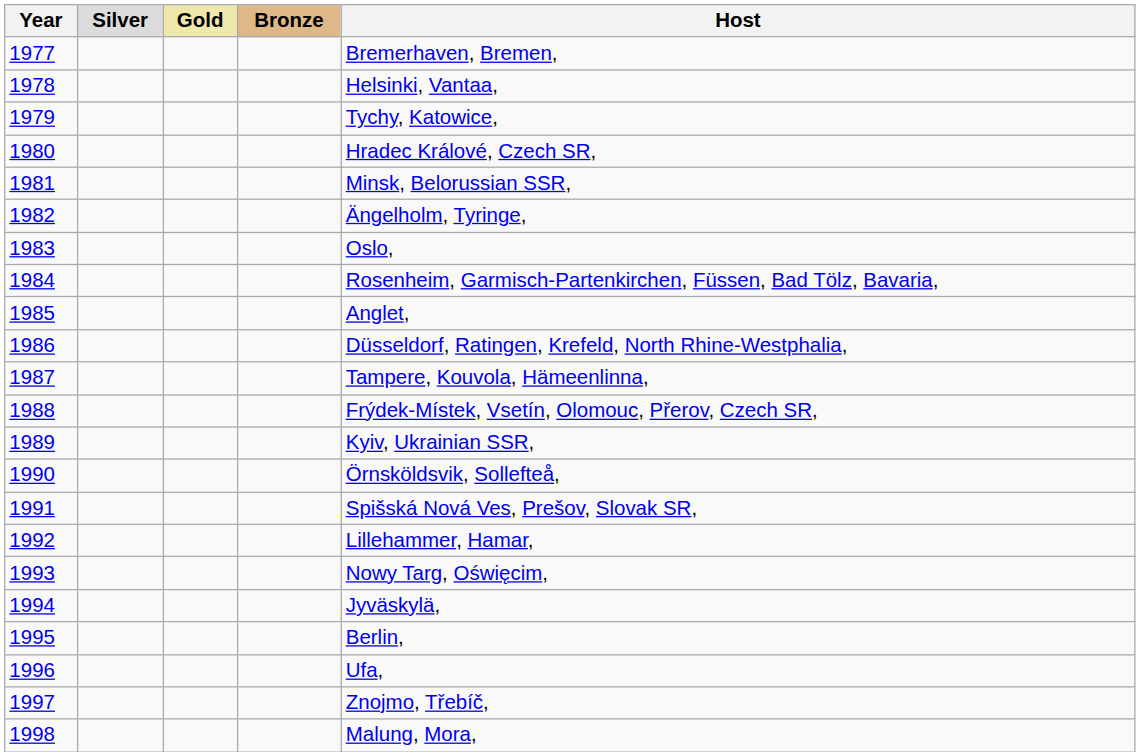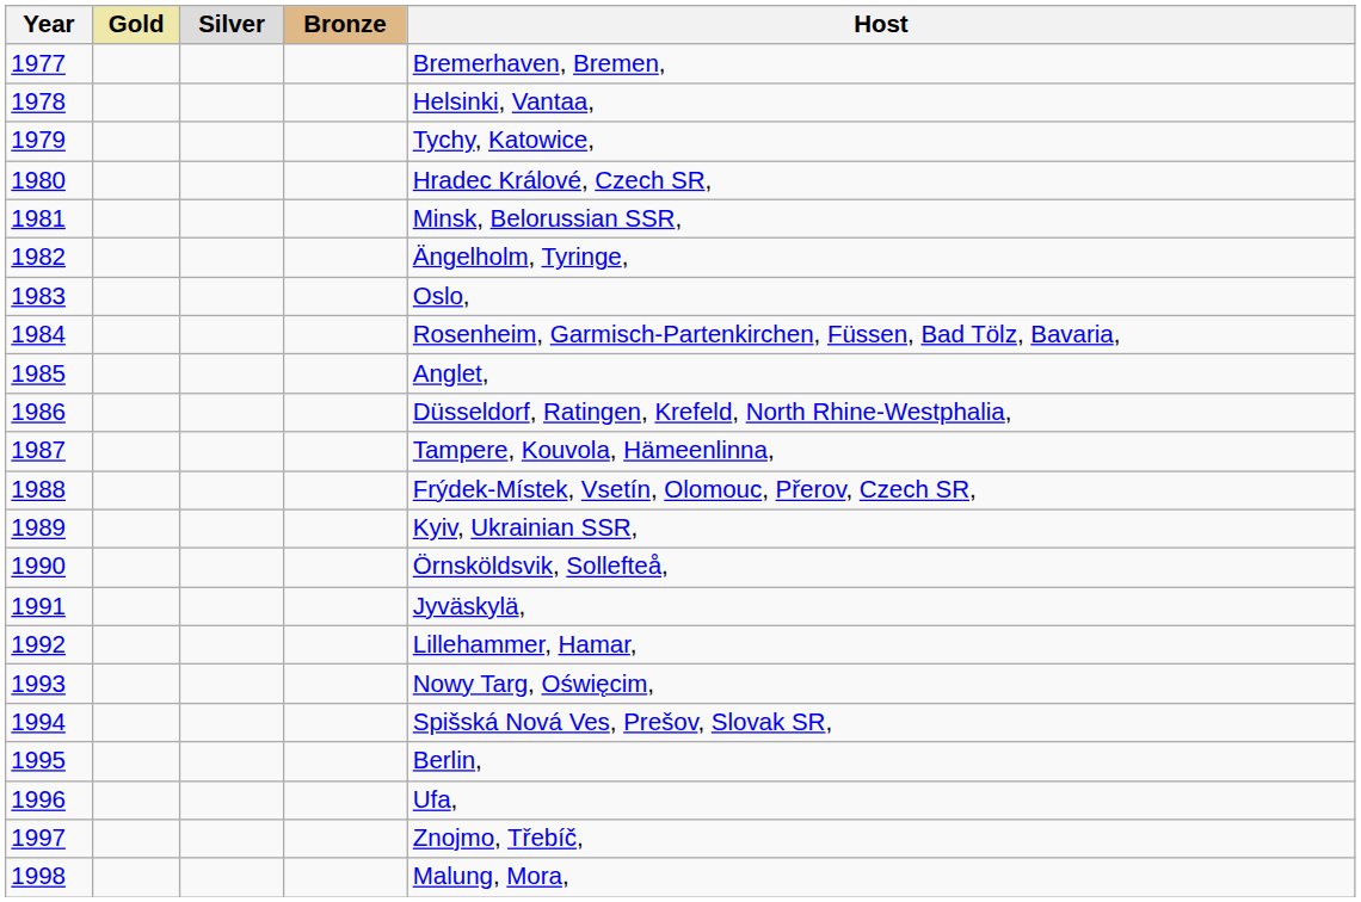 <table class="wikitable" width=100%>
 <tr bgcolor="#efefef" align=left>
 <th>Year</th>
+<th style="background-color:#EEE8AA;"><strong>Gold</strong></th>
 <th style="background-color:#DCDCDC;"><strong>Silver</strong></th>
-<th style="background-color:#EEE8AA;"><strong>Gold</strong></th>
 <th style="background-color:#DEB887;"><strong>Bronze</strong></th>
 <th>Host</th>
 </tr>
 <tr>
 <td><a href='#'>1977</a></td>
 <td></td>
 <td></td>
 <td></td>
 <td><a href='#'>Bremerhaven</a>, <a href='#'>Bremen</a>, </td>
 </tr>
 <tr>
 <td><a href='#'>1978</a></td>
 <td></td>
 <td></td>
 <td></td>
 <td><a href='#'>Helsinki</a>, <a href='#'>Vantaa</a>, </td>
 </tr>
 <tr>
 <td><a href='#'>1979</a></td>
 <td></td>
 <td></td>
 <td></td>
 <td><a href='#'>Tychy</a>, <a href='#'>Katowice</a>, </td>
 </tr>
 <tr>
 <td><a href='#'>1980</a></td>
 <td></td>
 <td></td>
 <td></td>
 <td><a href='#'>Hradec Králové</a>, <a href='#'>Czech SR</a>, </td>
 </tr>
 <tr>
 <td><a href='#'>1981</a></td>
 <td></td>
 <td></td>
 <td></td>
 <td><a href='#'>Minsk</a>, <a href='#'>Belorussian SSR</a>, </td>
 </tr>
 <tr>
 <td><a href='#'>1982</a></td>
 <td></td>
 <td></td>
 <td></td>
 <td><a href='#'>Ängelholm</a>, <a href='#'>Tyringe</a>, </td>
 </tr>
 <tr>
 <td><a href='#'>1983</a></td>
 <td></td>
 <td></td>
 <td></td>
 <td><a href='#'>Oslo</a>, </td>
 </tr>
 <tr>
 <td><a href='#'>1984</a></td>
 <td></td>
 <td></td>
 <td></td>
 <td><a href='#'>Rosenheim</a>, <a href='#'>Garmisch-Partenkirchen</a>, <a href='#'>Füssen</a>, <a href='#'>Bad Tölz</a>, <a href='#'>Bavaria</a>, </td>
 </tr>
 <tr>
 <td><a href='#'>1985</a></td>
 <td></td>
 <td></td>
 <td></td>
 <td><a href='#'>Anglet</a>, </td>
 </tr>
 <tr>
 <td><a href='#'>1986</a></td>
 <td></td>
 <td></td>
 <td></td>
 <td><a href='#'>Düsseldorf</a>, <a href='#'>Ratingen</a>, <a href='#'>Krefeld</a>, <a href='#'>North Rhine-Westphalia</a>, </td>
 </tr>
 <tr>
 <td><a href='#'>1987</a></td>
 <td></td>
 <td></td>
 <td></td>
 <td><a href='#'>Tampere</a>, <a href='#'>Kouvola</a>, <a href='#'>Hämeenlinna</a>, </td>
 </tr>
 <tr>
 <td><a href='#'>1988</a></td>
 <td></td>
 <td></td>
 <td></td>
 <td><a href='#'>Frýdek-Místek</a>, <a href='#'>Vsetín</a>, <a href='#'>Olomouc</a>, <a href='#'>Přerov</a>, <a href='#'>Czech SR</a>, </td>
 </tr>
 <tr>
 <td><a href='#'>1989</a></td>
 <td></td>
 <td></td>
 <td></td>
 <td><a href='#'>Kyiv</a>, <a href='#'>Ukrainian SSR</a>, </td>
 </tr>
 <tr>
 <td><a href='#'>1990</a></td>
 <td></td>
 <td></td>
 <td></td>
 <td><a href='#'>Örnsköldsvik</a>, <a href='#'>Sollefteå</a>, </td>
 </tr>
 <tr>
 <td><a href='#'>1991</a></td>
 <td></td>
 <td></td>
 <td></td>
-<td><a href='#'>Spišská Nová Ves</a>, <a href='#'>Prešov</a>, <a href='#'>Slovak SR</a>, </td>
+<td><a href='#'>Jyväskylä</a>, </td>
 </tr>
 <tr>
 <td><a href='#'>1992</a></td>
 <td></td>
 <td></td>
 <td></td>
 <td><a href='#'>Lillehammer</a>, <a href='#'>Hamar</a>, </td>
 </tr>
 <tr>
 <td><a href='#'>1993</a></td>
 <td></td>
 <td></td>
 <td></td>
 <td><a href='#'>Nowy Targ</a>, <a href='#'>Oświęcim</a>, </td>
 </tr>
 <tr>
 <td><a href='#'>1994</a></td>
 <td></td>
 <td></td>
 <td></td>
-<td><a href='#'>Jyväskylä</a>, </td>
+<td><a href='#'>Spišská Nová Ves</a>, <a href='#'>Prešov</a>, <a href='#'>Slovak SR</a>, </td>
 </tr>
 <tr>
 <td><a href='#'>1995</a></td>
 <td></td>
 <td></td>
 <td></td>
 <td><a href='#'>Berlin</a>, </td>
 </tr>
 <tr>
 <td><a href='#'>1996</a></td>
 <td></td>
 <td></td>
 <td></td>
 <td><a href='#'>Ufa</a>, </td>
 </tr>
 <tr>
 <td><a href='#'>1997</a></td>
 <td></td>
 <td></td>
 <td></td>
 <td><a href='#'>Znojmo</a>, <a href='#'>Třebíč</a>, </td>
 </tr>
 <tr>
 <td><a href='#'>1998</a></td>
 <td></td>
 <td></td>
 <td></td>
 <td><a href='#'>Malung</a>, <a href='#'>Mora</a>, </td>
 </tr>
 </table>
